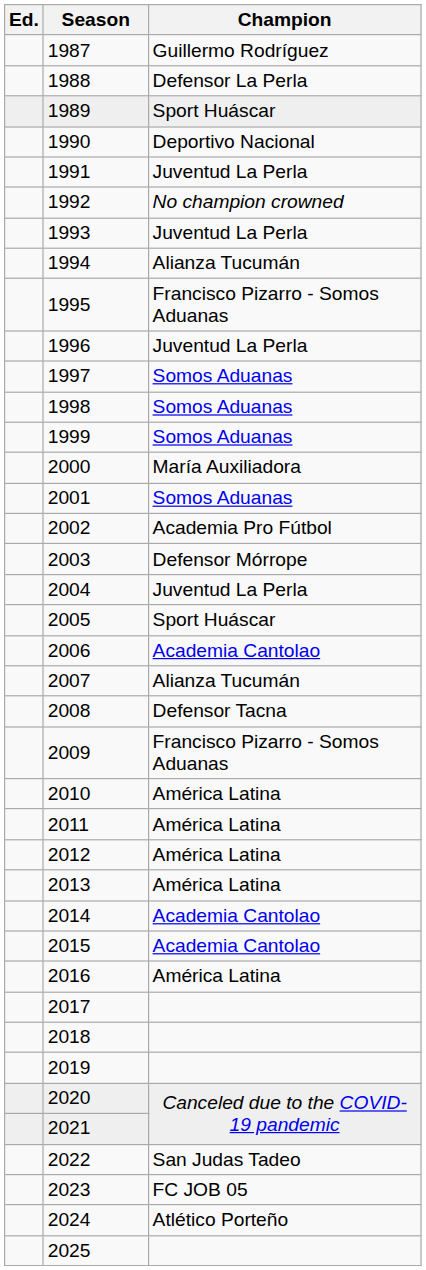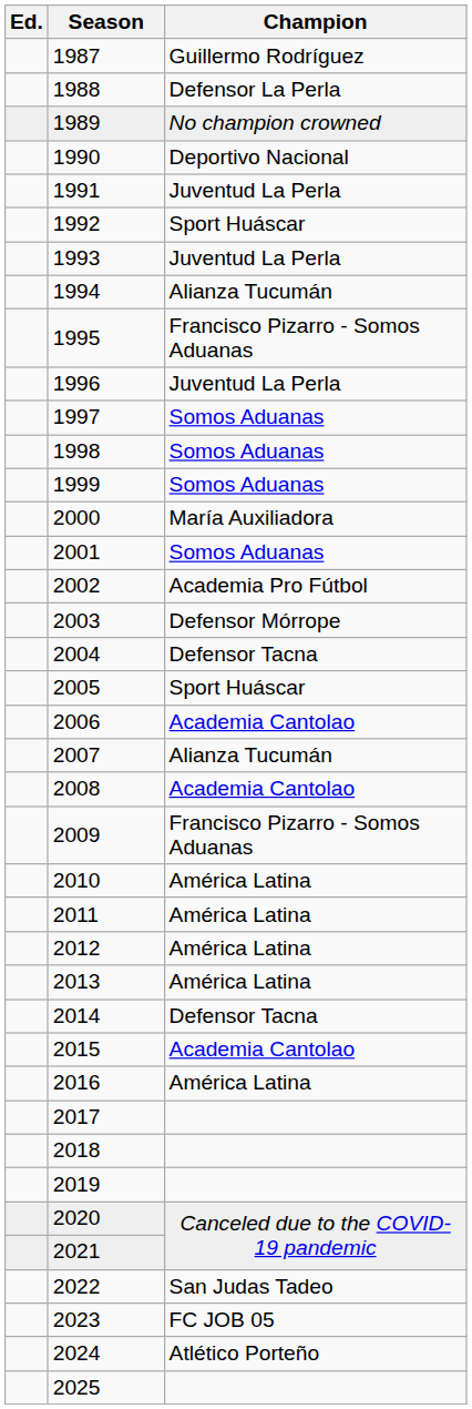 <table class="wikitable sortable">
 <tr>
 <th width=px>Ed.</th>
 <th width=80px>Season</th>
 <th width=220px>Champion</th>
 </tr>
 <tr>
 <td></td>
 <td>1987</td>
 <td>Guillermo Rodríguez</td>
 </tr>
 <tr>
 <td></td>
 <td>1988</td>
 <td>Defensor La Perla</td>
 </tr>
 <tr bgcolor=#efefef>
 <td></td>
 <td>1989</td>
-<td>Sport Huáscar</td>
+<td><em>No champion crowned</em></td>
 </tr>
 <tr>
 <td></td>
 <td>1990</td>
 <td>Deportivo Nacional</td>
 </tr>
 <tr>
 <td></td>
 <td>1991</td>
 <td>Juventud La Perla</td>
 </tr>
 <tr>
 <td></td>
 <td>1992</td>
-<td><em>No champion crowned</em></td>
+<td>Sport Huáscar</td>
 </tr>
 <tr>
 <td></td>
 <td>1993</td>
 <td>Juventud La Perla</td>
 </tr>
 <tr>
 <td></td>
 <td>1994</td>
 <td>Alianza Tucumán</td>
 </tr>
 <tr>
 <td></td>
 <td>1995</td>
 <td>Francisco Pizarro - Somos Aduanas</td>
 </tr>
 <tr>
 <td></td>
 <td>1996</td>
 <td>Juventud La Perla</td>
 </tr>
 <tr>
 <td></td>
 <td>1997</td>
 <td><a href='#'>Somos Aduanas</a></td>
 </tr>
 <tr>
 <td></td>
 <td>1998</td>
 <td><a href='#'>Somos Aduanas</a></td>
 </tr>
 <tr>
 <td></td>
 <td>1999</td>
 <td><a href='#'>Somos Aduanas</a></td>
 </tr>
 <tr>
 <td></td>
 <td>2000</td>
 <td>María Auxiliadora</td>
 </tr>
 <tr>
 <td></td>
 <td>2001</td>
 <td><a href='#'>Somos Aduanas</a></td>
 </tr>
 <tr>
 <td></td>
 <td>2002</td>
 <td>Academia Pro Fútbol</td>
 </tr>
 <tr>
 <td></td>
 <td>2003</td>
 <td>Defensor Mórrope</td>
 </tr>
 <tr>
 <td></td>
 <td>2004</td>
-<td>Juventud La Perla</td>
+<td>Defensor Tacna</td>
 </tr>
 <tr>
 <td></td>
 <td>2005</td>
 <td>Sport Huáscar</td>
 </tr>
 <tr>
 <td></td>
 <td>2006</td>
 <td><a href='#'>Academia Cantolao</a></td>
 </tr>
 <tr>
 <td></td>
 <td>2007</td>
 <td>Alianza Tucumán</td>
 </tr>
 <tr>
 <td></td>
 <td>2008</td>
-<td>Defensor Tacna</td>
+<td><a href='#'>Academia Cantolao</a></td>
 </tr>
 <tr>
 <td></td>
 <td>2009</td>
 <td>Francisco Pizarro - Somos Aduanas</td>
 </tr>
 <tr>
 <td></td>
 <td>2010</td>
 <td>América Latina</td>
 </tr>
 <tr>
 <td></td>
 <td>2011</td>
 <td>América Latina</td>
 </tr>
 <tr>
 <td></td>
 <td>2012</td>
 <td>América Latina</td>
 </tr>
 <tr>
 <td></td>
 <td>2013</td>
 <td>América Latina</td>
 </tr>
 <tr>
 <td></td>
 <td>2014</td>
-<td><a href='#'>Academia Cantolao</a></td>
+<td>Defensor Tacna</td>
 </tr>
 <tr>
 <td></td>
 <td>2015</td>
 <td><a href='#'>Academia Cantolao</a></td>
 </tr>
 <tr>
 <td></td>
 <td>2016</td>
 <td>América Latina</td>
 </tr>
 <tr>
 <td></td>
 <td>2017</td>
 <td></td>
 </tr>
 <tr>
 <td></td>
 <td>2018</td>
 <td></td>
 </tr>
 <tr>
 <td></td>
 <td>2019</td>
 <td></td>
 </tr>
 <tr bgcolor=#efefef>
 <td></td>
 <td>2020</td>
 <td rowspan=2 colspan="1" align=center><em>Canceled due to the <a href='#'>COVID-19 pandemic</a></em></td>
 </tr>
 <tr bgcolor=#efefef>
 <td></td>
 <td>2021</td>
 </tr>
 <tr>
 <td></td>
 <td>2022</td>
 <td>San Judas Tadeo</td>
 </tr>
 <tr>
 <td></td>
 <td>2023</td>
 <td>FC JOB 05</td>
 </tr>
 <tr>
 <td></td>
 <td>2024</td>
 <td>Atlético Porteño</td>
 </tr>
 <tr>
 <td></td>
 <td>2025</td>
 <td></td>
 </tr>
 <tr>
 </tr>
 </table>
